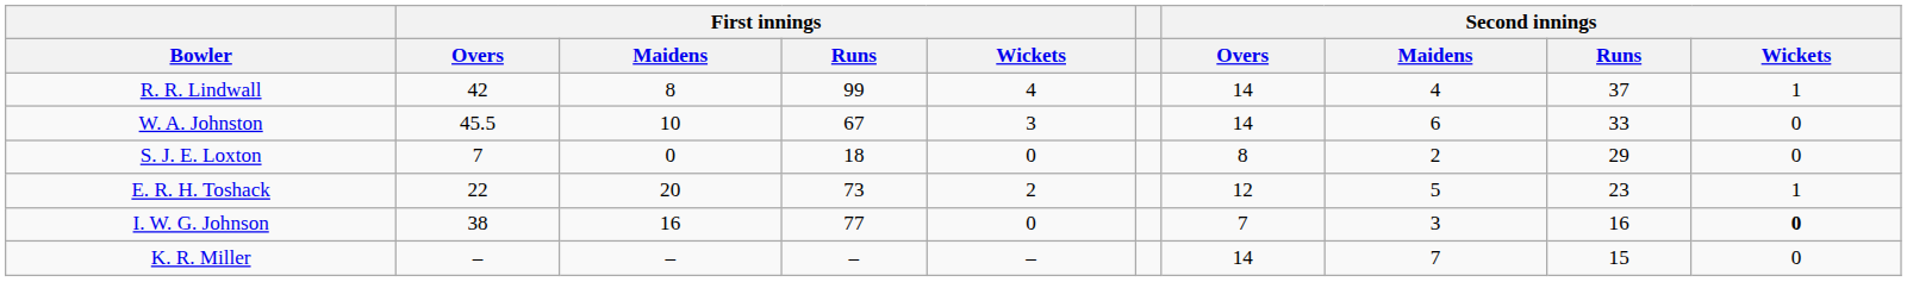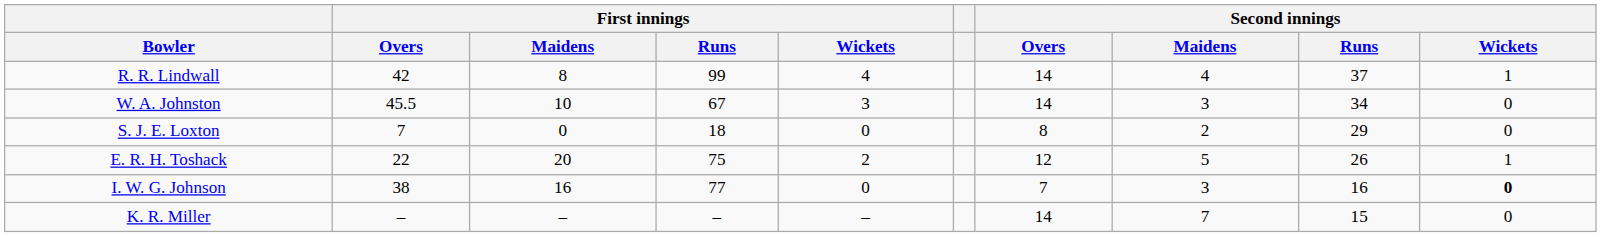 <table class="wikitable" style="font-size: 85%; text-align: center; width: 100%;">
 <tr>
 <th></th>
 <th colspan="4">First innings</th>
 <th></th>
 <th colspan="4">Second innings</th>
 </tr>
 <tr>
 <th><a href='#'>Bowler</a></th>
 <th><a href='#'>Overs</a></th>
 <th><a href='#'>Maidens</a></th>
 <th><a href='#'>Runs</a></th>
 <th><a href='#'>Wickets</a></th>
 <th></th>
 <th><a href='#'>Overs</a></th>
 <th><a href='#'>Maidens</a></th>
 <th><a href='#'>Runs</a></th>
 <th><a href='#'>Wickets</a></th>
 </tr>
 <tr>
 <td><a href='#'>R. R. Lindwall</a></td>
 <td>42</td>
 <td>8</td>
 <td>99</td>
 <td>4</td>
 <td></td>
 <td>14</td>
 <td>4</td>
 <td>37</td>
 <td>1</td>
 </tr>
 <tr>
 <td><a href='#'>W. A. Johnston</a></td>
 <td>45.5</td>
 <td>10</td>
 <td>67</td>
 <td>3</td>
 <td></td>
 <td>14</td>
-<td>6</td>
-<td>33</td>
+<td>3</td>
+<td>34</td>
 <td>0</td>
 </tr>
 <tr>
 <td><a href='#'>S. J. E. Loxton</a></td>
 <td>7</td>
 <td>0</td>
 <td>18</td>
 <td>0</td>
 <td></td>
 <td>8</td>
 <td>2</td>
 <td>29</td>
 <td>0</td>
 </tr>
 <tr>
 <td><a href='#'>E. R. H. Toshack</a></td>
 <td>22</td>
 <td>20</td>
-<td>73</td>
+<td>75</td>
 <td>2</td>
 <td></td>
 <td>12</td>
 <td>5</td>
-<td>23</td>
+<td>26</td>
 <td>1</td>
 </tr>
 <tr>
 <td><a href='#'>I. W. G. Johnson</a></td>
 <td>38</td>
 <td>16</td>
 <td>77</td>
 <td>0</td>
 <td></td>
 <td>7</td>
 <td>3</td>
 <td>16</td>
 <td><strong>0</strong></td>
 </tr>
 <tr>
 <td><a href='#'>K. R. Miller</a></td>
 <td>–</td>
 <td>–</td>
 <td>–</td>
 <td>–</td>
 <td></td>
 <td>14</td>
 <td>7</td>
 <td>15</td>
 <td>0</td>
 </tr>
 </table>
